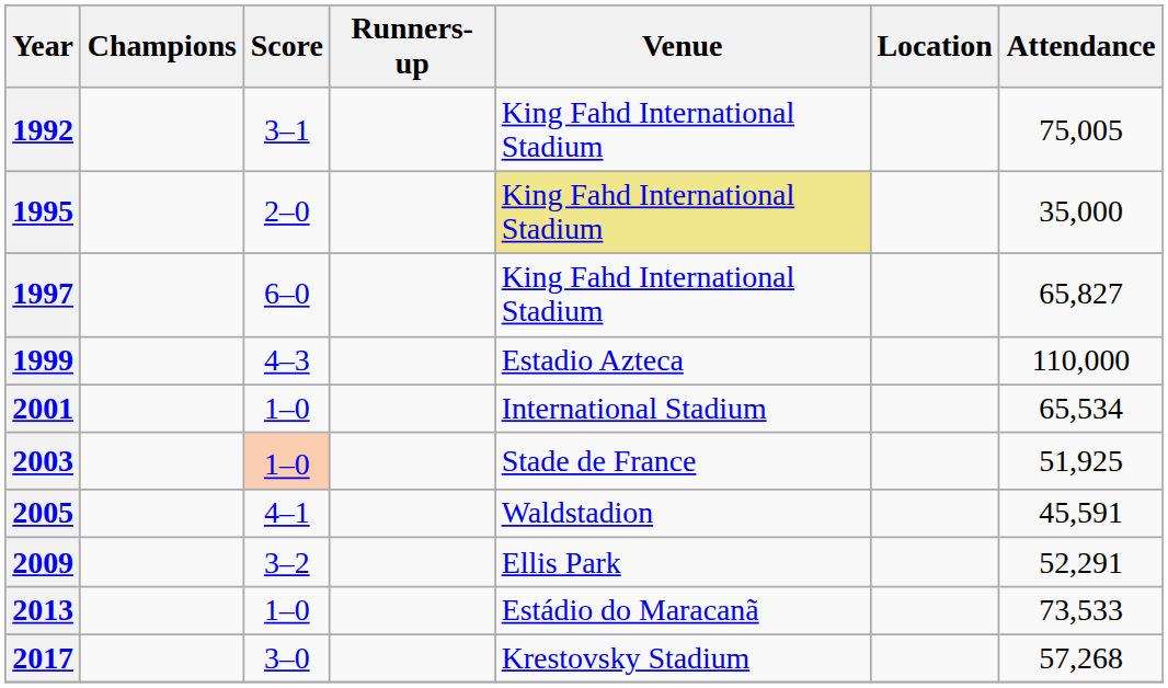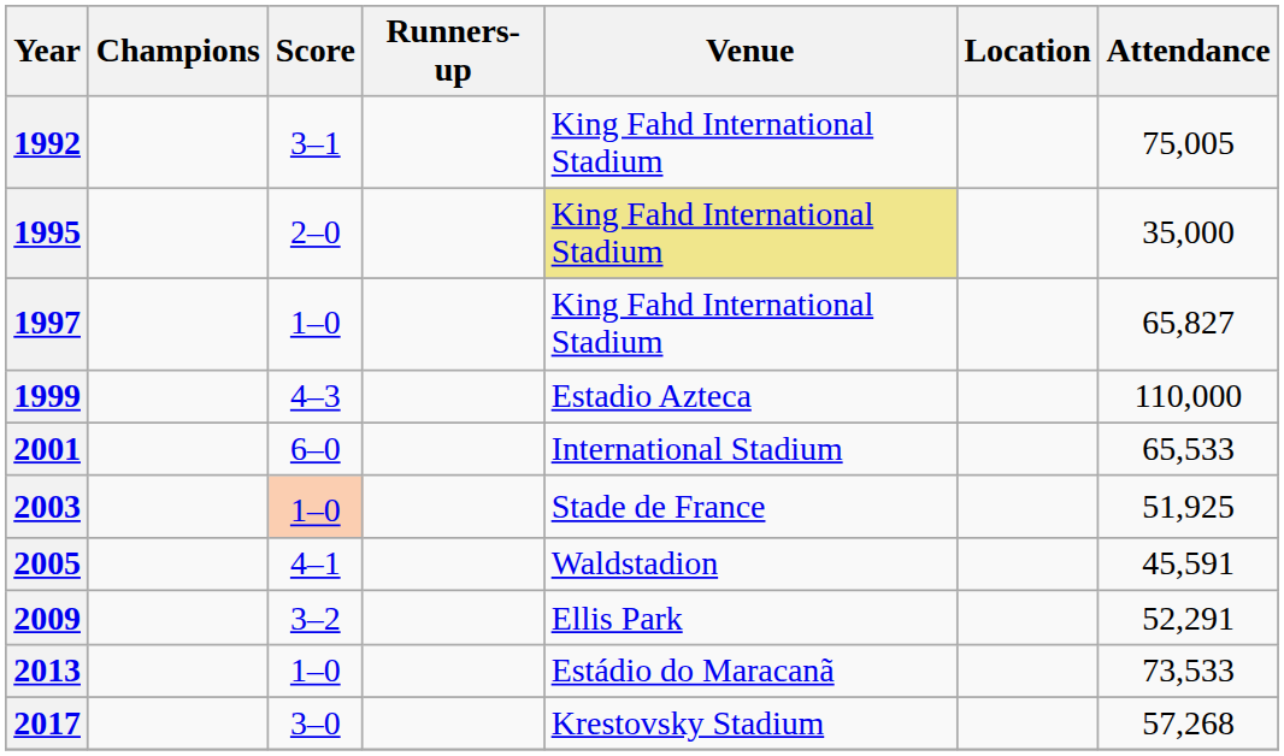 <table class="sortable plainrowheaders wikitable">
 <tr>
 <th scope=col>Year</th>
 <th scope=col>Champions</th>
 <th scope=col>Score</th>
 <th scope=col>Runners-up</th>
 <th scope=col>Venue</th>
 <th scope=col>Location</th>
 <th scope=col>Attendance</th>
 </tr>
 <tr>
 <th scope=row style=text-align:center><a href='#'>1992</a></th>
 <td align=right></td>
 <td align=center><a href='#'>3–1</a></td>
 <td align=left></td>
 <td><a href='#'>King Fahd International Stadium</a></td>
 <td></td>
 <td align=center>75,005</td>
 </tr>
 <tr>
 <th scope=row style=text-align:center><a href='#'>1995</a></th>
 <td align=right></td>
 <td align=center><a href='#'>2–0</a></td>
 <td align=left></td>
 <td style="background: khaki;"><a href='#'>King Fahd International Stadium</a></td>
 <td></td>
 <td align=center>35,000</td>
 </tr>
 <tr>
 <th scope=row style=text-align:center><a href='#'>1997</a></th>
 <td align=right></td>
-<td align=center><a href='#'>6–0</a></td>
+<td align=center><a href='#'>1–0</a></td>
 <td align=left></td>
 <td><a href='#'>King Fahd International Stadium</a></td>
 <td></td>
 <td align=center>65,827</td>
 </tr>
 <tr>
 <th scope=row style=text-align:center><a href='#'>1999</a></th>
 <td align=right></td>
 <td align=center><a href='#'>4–3</a></td>
 <td align=left></td>
 <td><a href='#'>Estadio Azteca</a></td>
 <td></td>
 <td align=center>110,000</td>
 </tr>
 <tr>
 <th scope=row style=text-align:center><a href='#'>2001</a></th>
 <td align=right></td>
-<td align=center><a href='#'>1–0</a></td>
+<td align=center><a href='#'>6–0</a></td>
 <td align=left></td>
 <td><a href='#'>International Stadium</a></td>
 <td></td>
-<td align=center>65,534</td>
+<td align=center>65,533</td>
 </tr>
 <tr>
 <th scope=row style=text-align:center><a href='#'>2003</a></th>
 <td align=right></td>
 <td align=center bgcolor="#FBCEB1"><a href='#'>1–0</a><sup></sup><br></td>
 <td align=left></td>
 <td><a href='#'>Stade de France</a></td>
 <td></td>
 <td align=center>51,925</td>
 </tr>
 <tr>
 <th scope=row style=text-align:center><a href='#'>2005</a></th>
 <td align=right></td>
 <td align=center><a href='#'>4–1</a></td>
 <td align=left></td>
 <td><a href='#'>Waldstadion</a></td>
 <td></td>
 <td align=center>45,591</td>
 </tr>
 <tr>
 <th scope=row style=text-align:center><a href='#'>2009</a></th>
 <td align=right></td>
 <td align=center><a href='#'>3–2</a></td>
 <td align=left></td>
 <td><a href='#'>Ellis Park</a></td>
 <td></td>
 <td align=center>52,291</td>
 </tr>
 <tr>
 <th scope=row style=text-align:center><a href='#'>2013</a></th>
 <td align=right></td>
 <td align=center><a href='#'>1–0</a></td>
 <td align=left></td>
 <td><a href='#'>Estádio do Maracanã</a></td>
 <td></td>
 <td align=center>73,533</td>
 </tr>
 <tr>
 <th scope=row style=text-align:center><a href='#'>2017</a></th>
 <td align=right></td>
 <td align=center><a href='#'>3–0</a></td>
 <td align=left></td>
 <td><a href='#'>Krestovsky Stadium</a></td>
 <td></td>
 <td align=center>57,268</td>
 </tr>
 <tr>
 </tr>
 </table>
